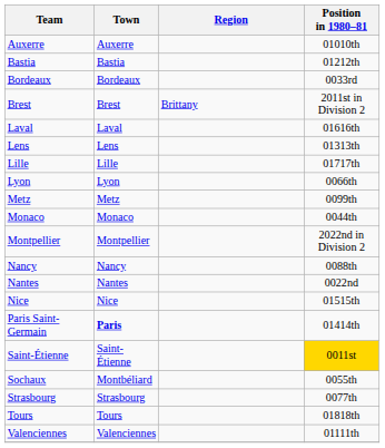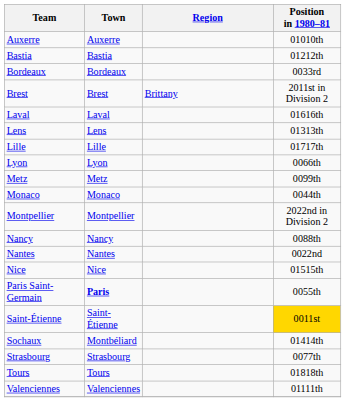 <table class="wikitable sortable" style="text-align: left;">
 <tr>
 <th width="120">Team</th>
 <th width="80">Town</th>
 <th width="200"><a href='#'>Region</a></th>
 <th width="100">Position<br>in <a href='#'>1980–81</a></th>
 </tr>
 <tr>
 <td><a href='#'>Auxerre</a></td>
 <td><a href='#'>Auxerre</a></td>
 <td></td>
 <td style="text-align:center;"><span>010</span>10th</td>
 </tr>
 <tr>
 <td><a href='#'>Bastia</a></td>
 <td><a href='#'>Bastia</a></td>
 <td></td>
 <td style="text-align:center;"><span>012</span>12th</td>
 </tr>
 <tr>
 <td><a href='#'>Bordeaux</a></td>
 <td><a href='#'>Bordeaux</a></td>
 <td></td>
 <td style="text-align:center;"><span>003</span>3rd</td>
 </tr>
 <tr>
 <td><a href='#'>Brest</a></td>
 <td><a href='#'>Brest</a></td>
 <td> <a href='#'>Brittany</a></td>
 <td style="text-align:center;"><span>201</span>1st in Division 2</td>
 </tr>
 <tr>
 <td><a href='#'>Laval</a></td>
 <td><a href='#'>Laval</a></td>
 <td></td>
 <td style="text-align:center;"><span>016</span>16th</td>
 </tr>
 <tr>
 <td><a href='#'>Lens</a></td>
 <td><a href='#'>Lens</a></td>
 <td></td>
 <td style="text-align:center;"><span>013</span>13th</td>
 </tr>
 <tr>
 <td><a href='#'>Lille</a></td>
 <td><a href='#'>Lille</a></td>
 <td></td>
 <td style="text-align:center;"><span>017</span>17th</td>
 </tr>
 <tr>
 <td><a href='#'>Lyon</a></td>
 <td><a href='#'>Lyon</a></td>
 <td></td>
 <td style="text-align:center;"><span>006</span>6th</td>
 </tr>
 <tr>
 <td><a href='#'>Metz</a></td>
 <td><a href='#'>Metz</a></td>
 <td></td>
 <td style="text-align:center;"><span>009</span>9th</td>
 </tr>
 <tr>
 <td><a href='#'>Monaco</a></td>
 <td><a href='#'>Monaco</a></td>
 <td></td>
 <td style="text-align:center;"><span>004</span>4th</td>
 </tr>
 <tr>
 <td><a href='#'>Montpellier</a></td>
 <td><a href='#'>Montpellier</a></td>
 <td></td>
 <td style="text-align:center;"><span>202</span>2nd in Division 2</td>
 </tr>
 <tr>
 <td><a href='#'>Nancy</a></td>
 <td><a href='#'>Nancy</a></td>
 <td></td>
 <td style="text-align:center;"><span>008</span>8th</td>
 </tr>
 <tr>
 <td><a href='#'>Nantes</a></td>
 <td><a href='#'>Nantes</a></td>
 <td></td>
 <td style="text-align:center;"><span>002</span>2nd</td>
 </tr>
 <tr>
 <td><a href='#'>Nice</a></td>
 <td><a href='#'>Nice</a></td>
 <td></td>
 <td style="text-align:center;"><span>015</span>15th</td>
 </tr>
 <tr>
 <td><a href='#'>Paris Saint-Germain</a></td>
 <td><strong><a href='#'>Paris</a></strong></td>
 <td></td>
-<td style="text-align:center;"><span>014</span>14th</td>
+<td style="text-align:center;"><span>005</span>5th</td>
 </tr>
 <tr>
 <td><a href='#'>Saint-Étienne</a></td>
 <td><a href='#'>Saint-Étienne</a></td>
 <td></td>
 <td style="text-align:center;" bgcolor="gold"><span>001</span>1st</td>
 </tr>
 <tr>
 <td><a href='#'>Sochaux</a></td>
 <td><a href='#'>Montbéliard</a></td>
 <td></td>
-<td style="text-align:center;"><span>005</span>5th</td>
+<td style="text-align:center;"><span>014</span>14th</td>
 </tr>
 <tr>
 <td><a href='#'>Strasbourg</a></td>
 <td><a href='#'>Strasbourg</a></td>
 <td></td>
 <td style="text-align:center;"><span>007</span>7th</td>
 </tr>
 <tr>
 <td><a href='#'>Tours</a></td>
 <td><a href='#'>Tours</a></td>
 <td></td>
 <td style="text-align:center;"><span>018</span>18th</td>
 </tr>
 <tr>
 <td><a href='#'>Valenciennes</a></td>
 <td><a href='#'>Valenciennes</a></td>
 <td></td>
 <td style="text-align:center;"><span>011</span>11th</td>
 </tr>
 <tr>
 </tr>
 </table>
